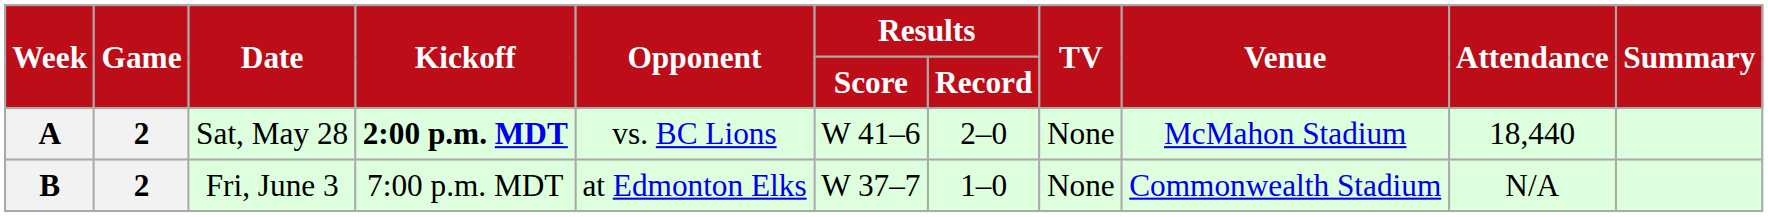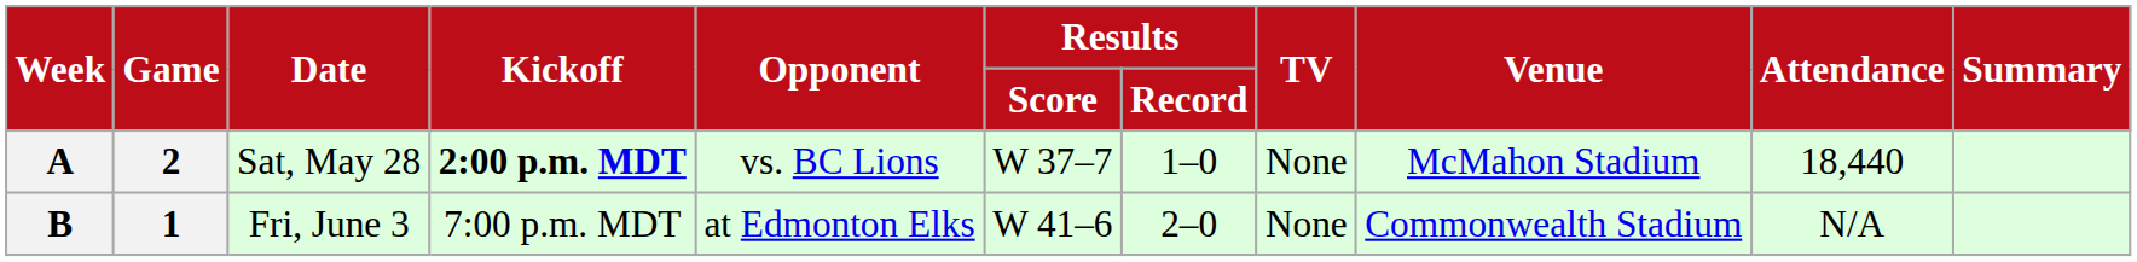 <table class="wikitable" style="font-size: 95%;">
 <tr>
 <th style="background:#BD0D18;color:#FFFFFF;" rowspan=2>Week</th>
 <th style="background:#BD0D18;color:#FFFFFF;" rowspan=2>Game</th>
 <th style="background:#BD0D18;color:#FFFFFF;" rowspan=2>Date</th>
 <th style="background:#BD0D18;color:#FFFFFF;" rowspan=2>Kickoff</th>
 <th style="background:#BD0D18;color:#FFFFFF;" rowspan=2>Opponent</th>
 <th style="background:#BD0D18;color:#FFFFFF;" colspan=2>Results</th>
 <th style="background:#BD0D18;color:#FFFFFF;" rowspan=2>TV</th>
 <th style="background:#BD0D18;color:#FFFFFF;" rowspan=2>Venue</th>
 <th style="background:#BD0D18;color:#FFFFFF;" rowspan=2>Attendance</th>
 <th style="background:#BD0D18;color:#FFFFFF;" rowspan=2>Summary</th>
 </tr>
 <tr>
 <th style="background:#BD0D18;color:#FFFFFF;">Score</th>
 <th style="background:#BD0D18;color:#FFFFFF;">Record</th>
 </tr>
 <tr align="center" bgcolor="ddffdd">
 <th align="center">A</th>
 <th align="center">2</th>
 <td align="center">Sat, May 28</td>
 <td align="center"><strong>2:00 p.m. <a href='#'>MDT</a></strong></td>
 <td align="center">vs. <a href='#'>BC Lions</a></td>
-<td align="center">W 41–6</td>
-<td align="center">2–0</td>
+<td align="center">W 37–7</td>
+<td align="center">1–0</td>
 <td align="center">None</td>
 <td align="center"><a href='#'>McMahon Stadium</a></td>
 <td align="center">18,440</td>
 <td align="center"></td>
 </tr>
 <tr align="center" bgcolor="ddffdd">
 <th align="center">B</th>
-<th align="center">2</th>
+<th align="center">1</th>
 <td align="center">Fri, June 3</td>
 <td align="center">7:00 p.m. MDT</td>
 <td align="center">at <a href='#'>Edmonton Elks</a></td>
-<td align="center">W 37–7</td>
-<td align="center">1–0</td>
+<td align="center">W 41–6</td>
+<td align="center">2–0</td>
 <td align="center">None</td>
 <td align="center"><a href='#'>Commonwealth Stadium</a></td>
 <td align="center">N/A</td>
 <td align="center"></td>
 </tr>
 </table>
